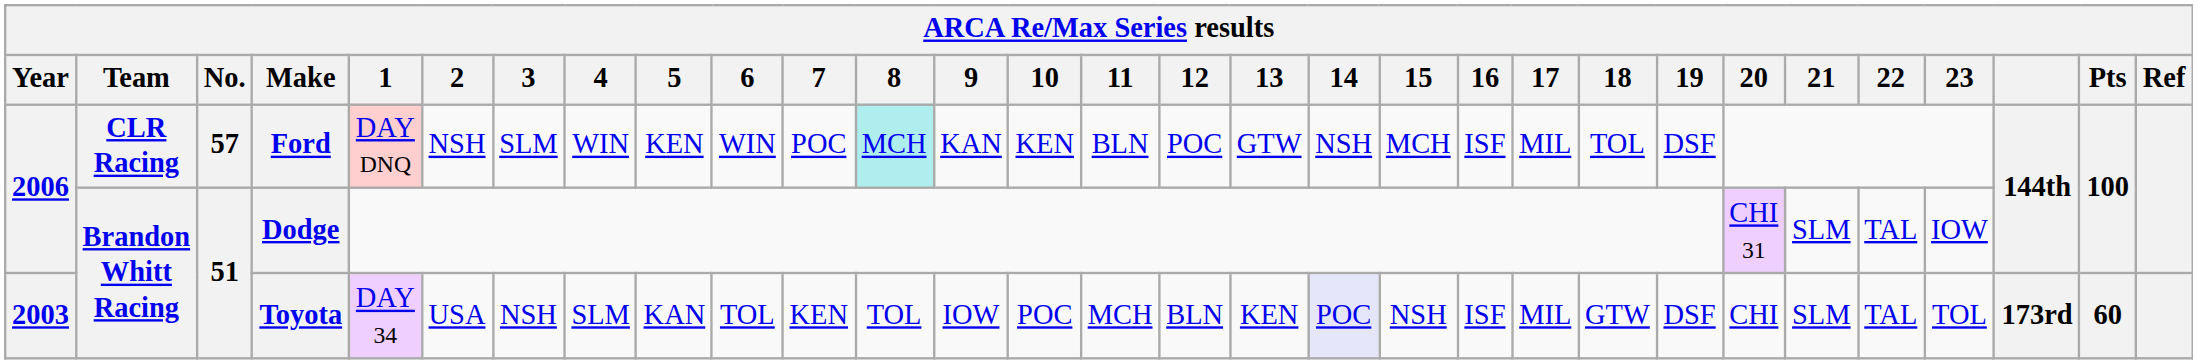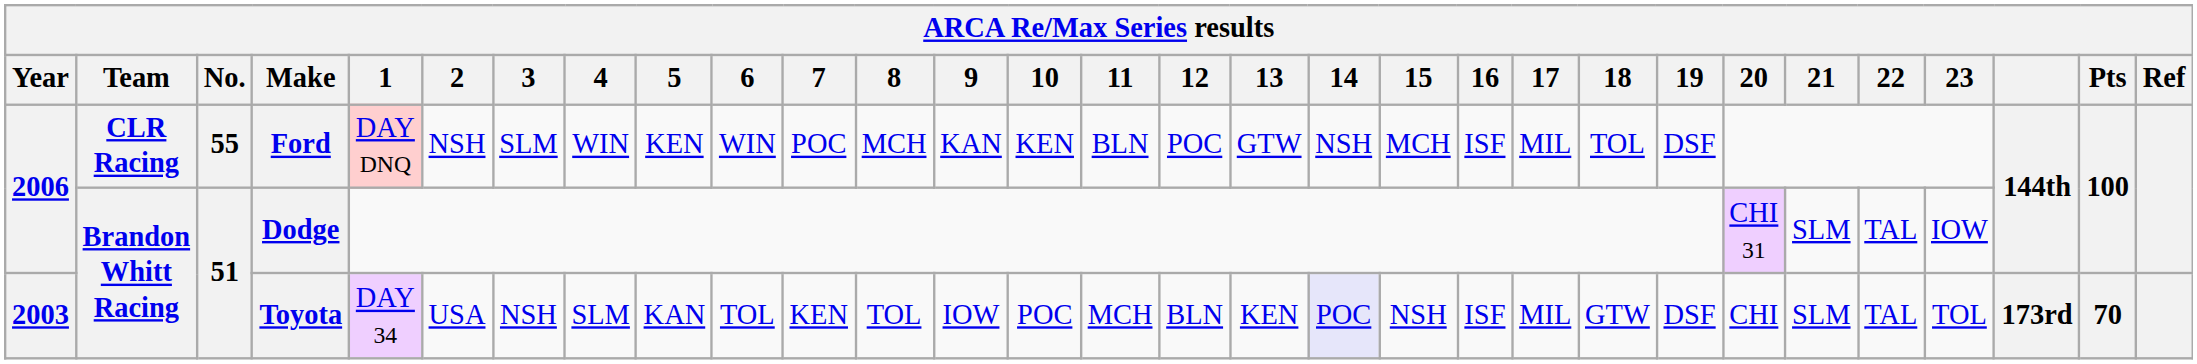 <table class="wikitable" style="text-align:center; font-size:75%">
 <tr>
 <th colspan=45><a href='#'>ARCA Re/Max Series</a> results</th>
 </tr>
 <tr>
 <th>Year</th>
 <th>Team</th>
 <th>No.</th>
 <th>Make</th>
 <th>1</th>
 <th>2</th>
 <th>3</th>
 <th>4</th>
 <th>5</th>
 <th>6</th>
 <th>7</th>
 <th>8</th>
 <th>9</th>
 <th>10</th>
 <th>11</th>
 <th>12</th>
 <th>13</th>
 <th>14</th>
 <th>15</th>
 <th>16</th>
 <th>17</th>
 <th>18</th>
 <th>19</th>
 <th>20</th>
 <th>21</th>
 <th>22</th>
 <th>23</th>
 <th></th>
 <th>Pts</th>
 <th>Ref</th>
 </tr>
 <tr>
 <th rowspan=2><a href='#'>2006</a></th>
 <th><a href='#'>CLR Racing</a></th>
-<th>57</th>
+<th>55</th>
 <th><a href='#'>Ford</a></th>
 <td style="background:#FFCFCF;"><a href='#'>DAY</a><br><small>DNQ</small></td>
 <td><a href='#'>NSH</a></td>
 <td><a href='#'>SLM</a></td>
 <td><a href='#'>WIN</a></td>
 <td><a href='#'>KEN</a></td>
 <td><a href='#'>WIN</a></td>
 <td><a href='#'>POC</a></td>
-<td style="background: paleturquoise;"><a href='#'>MCH</a></td>
+<td><a href='#'>MCH</a></td>
 <td><a href='#'>KAN</a></td>
 <td><a href='#'>KEN</a></td>
 <td><a href='#'>BLN</a></td>
 <td><a href='#'>POC</a></td>
 <td><a href='#'>GTW</a></td>
 <td><a href='#'>NSH</a></td>
 <td><a href='#'>MCH</a></td>
 <td><a href='#'>ISF</a></td>
 <td><a href='#'>MIL</a></td>
 <td><a href='#'>TOL</a></td>
 <td><a href='#'>DSF</a></td>
 <td colspan=4></td>
 <th rowspan=2>144th</th>
 <th rowspan=2>100</th>
 <th rowspan=2></th>
 </tr>
 <tr>
 <th rowspan=2><a href='#'>Brandon Whitt Racing</a></th>
 <th rowspan=2>51</th>
 <th><a href='#'>Dodge</a></th>
 <td colspan=19></td>
 <td style="background:#EFCFFF;"><a href='#'>CHI</a><br><small>31</small></td>
 <td><a href='#'>SLM</a></td>
 <td><a href='#'>TAL</a></td>
 <td><a href='#'>IOW</a></td>
 </tr>
 <tr>
 <th><a href='#'>2003</a></th>
 <th><a href='#'>Toyota</a></th>
 <td style="background:#EFCFFF;"><a href='#'>DAY</a><br><small>34</small></td>
 <td><a href='#'>USA</a></td>
 <td><a href='#'>NSH</a></td>
 <td><a href='#'>SLM</a></td>
 <td><a href='#'>KAN</a></td>
 <td><a href='#'>TOL</a></td>
 <td><a href='#'>KEN</a></td>
 <td><a href='#'>TOL</a></td>
 <td><a href='#'>IOW</a></td>
 <td><a href='#'>POC</a></td>
 <td><a href='#'>MCH</a></td>
 <td><a href='#'>BLN</a></td>
 <td><a href='#'>KEN</a></td>
 <td style="background: lavender;"><a href='#'>POC</a></td>
 <td><a href='#'>NSH</a></td>
 <td><a href='#'>ISF</a></td>
 <td><a href='#'>MIL</a></td>
 <td><a href='#'>GTW</a></td>
 <td><a href='#'>DSF</a></td>
 <td><a href='#'>CHI</a></td>
 <td><a href='#'>SLM</a></td>
 <td><a href='#'>TAL</a></td>
 <td><a href='#'>TOL</a></td>
 <th>173rd</th>
-<th>60</th>
+<th>70</th>
 <th></th>
 </tr>
 </table>
